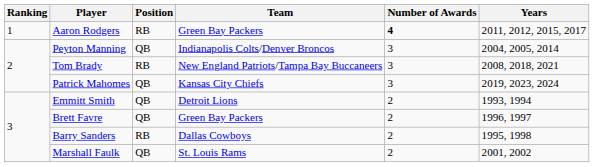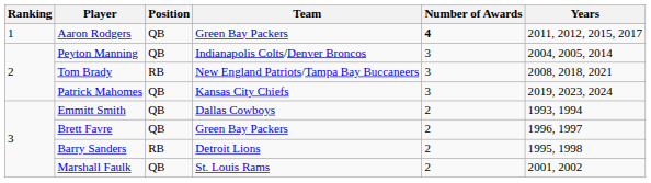 <table class="wikitable">
 <tr>
 <th>Ranking</th>
 <th>Player</th>
 <th>Position</th>
 <th>Team</th>
 <th>Number of Awards</th>
 <th>Years</th>
 </tr>
 <tr>
 <td>1</td>
 <td><a href='#'>Aaron Rodgers</a></td>
-<td>RB</td>
+<td>QB</td>
 <td><a href='#'>Green Bay Packers</a></td>
 <td><strong>4</strong></td>
 <td>2011, 2012, 2015, 2017</td>
 </tr>
 <tr>
 <td rowspan=3>2</td>
 <td><a href='#'>Peyton Manning</a></td>
 <td>QB</td>
 <td><a href='#'>Indianapolis Colts</a>/<a href='#'>Denver Broncos</a></td>
 <td>3</td>
 <td>2004, 2005, 2014</td>
 </tr>
 <tr>
 <td><a href='#'>Tom Brady</a></td>
 <td>RB</td>
 <td><a href='#'>New England Patriots</a>/<a href='#'>Tampa Bay Buccaneers</a></td>
 <td>3</td>
 <td>2008, 2018, 2021</td>
 </tr>
 <tr>
 <td><a href='#'>Patrick Mahomes</a></td>
 <td>QB</td>
 <td><a href='#'>Kansas City Chiefs</a></td>
 <td>3</td>
 <td>2019, 2023, 2024</td>
 </tr>
 <tr>
 <td rowspan=4>3</td>
 <td><a href='#'>Emmitt Smith</a></td>
 <td>QB</td>
-<td><a href='#'>Detroit Lions</a></td>
+<td><a href='#'>Dallas Cowboys</a></td>
 <td>2</td>
 <td>1993, 1994</td>
 </tr>
 <tr>
 <td><a href='#'>Brett Favre</a></td>
 <td>QB</td>
 <td><a href='#'>Green Bay Packers</a></td>
 <td>2</td>
 <td>1996, 1997</td>
 </tr>
 <tr>
 <td><a href='#'>Barry Sanders</a></td>
 <td>RB</td>
-<td><a href='#'>Dallas Cowboys</a></td>
+<td><a href='#'>Detroit Lions</a></td>
 <td>2</td>
 <td>1995, 1998</td>
 </tr>
 <tr>
 <td><a href='#'>Marshall Faulk</a></td>
 <td>QB</td>
 <td><a href='#'>St. Louis Rams</a></td>
 <td>2</td>
 <td>2001, 2002</td>
 </tr>
 </table>
